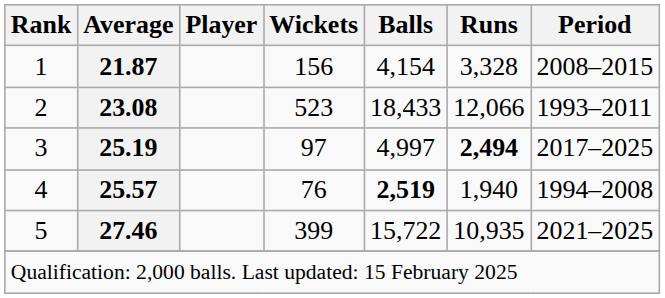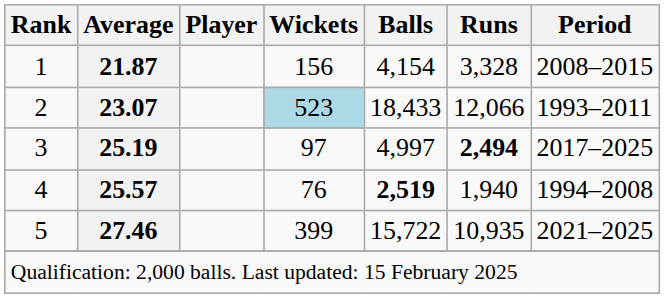 <table class="wikitable plainrowheaders sortable">
 <tr>
 <th scope=col>Rank</th>
 <th scope=col>Average</th>
 <th scope=col>Player</th>
 <th scope=col>Wickets</th>
 <th scope=col>Balls</th>
 <th scope=col>Runs</th>
 <th scope=col>Period</th>
 </tr>
 <tr>
 <td align=center>1</td>
 <th scope=row style=text-align:center>21.87</th>
 <td></td>
 <td align=center>156</td>
 <td align=center>4,154</td>
 <td align=center>3,328</td>
 <td>2008–2015</td>
 </tr>
 <tr>
 <td align=center>2</td>
-<th scope=row style=text-align:center>23.08</th>
+<th scope=row style=text-align:center>23.07</th>
 <td></td>
-<td align=center>523</td>
+<td align=center style="background: lightblue;">523</td>
 <td align=center>18,433</td>
 <td align=center>12,066</td>
 <td>1993–2011</td>
 </tr>
 <tr>
 <td align=center>3</td>
 <th scope=row style=text-align:center>25.19</th>
 <td> </td>
 <td align=center>97</td>
 <td align=center>4,997</td>
 <td align=center><strong>2,494</strong></td>
 <td>2017–2025</td>
 </tr>
 <tr>
 <td align=center>4</td>
 <th scope=row style=text-align:center>25.57</th>
 <td> </td>
 <td align=center>76</td>
 <td align=center><strong>2,519</strong></td>
 <td align=center>1,940</td>
 <td>1994–2008</td>
 </tr>
 <tr>
 <td align=center>5</td>
 <th scope=row style=text-align:center>27.46</th>
 <td></td>
 <td align=center>399</td>
 <td align=center>15,722</td>
 <td align=center>10,935</td>
 <td>2021–2025</td>
 </tr>
 <tr>
 </tr>
 <tr class=sortbottom>
 <td colspan=7><small>Qualification: 2,000 balls. Last updated: 15 February 2025</small></td>
 </tr>
 </table>
